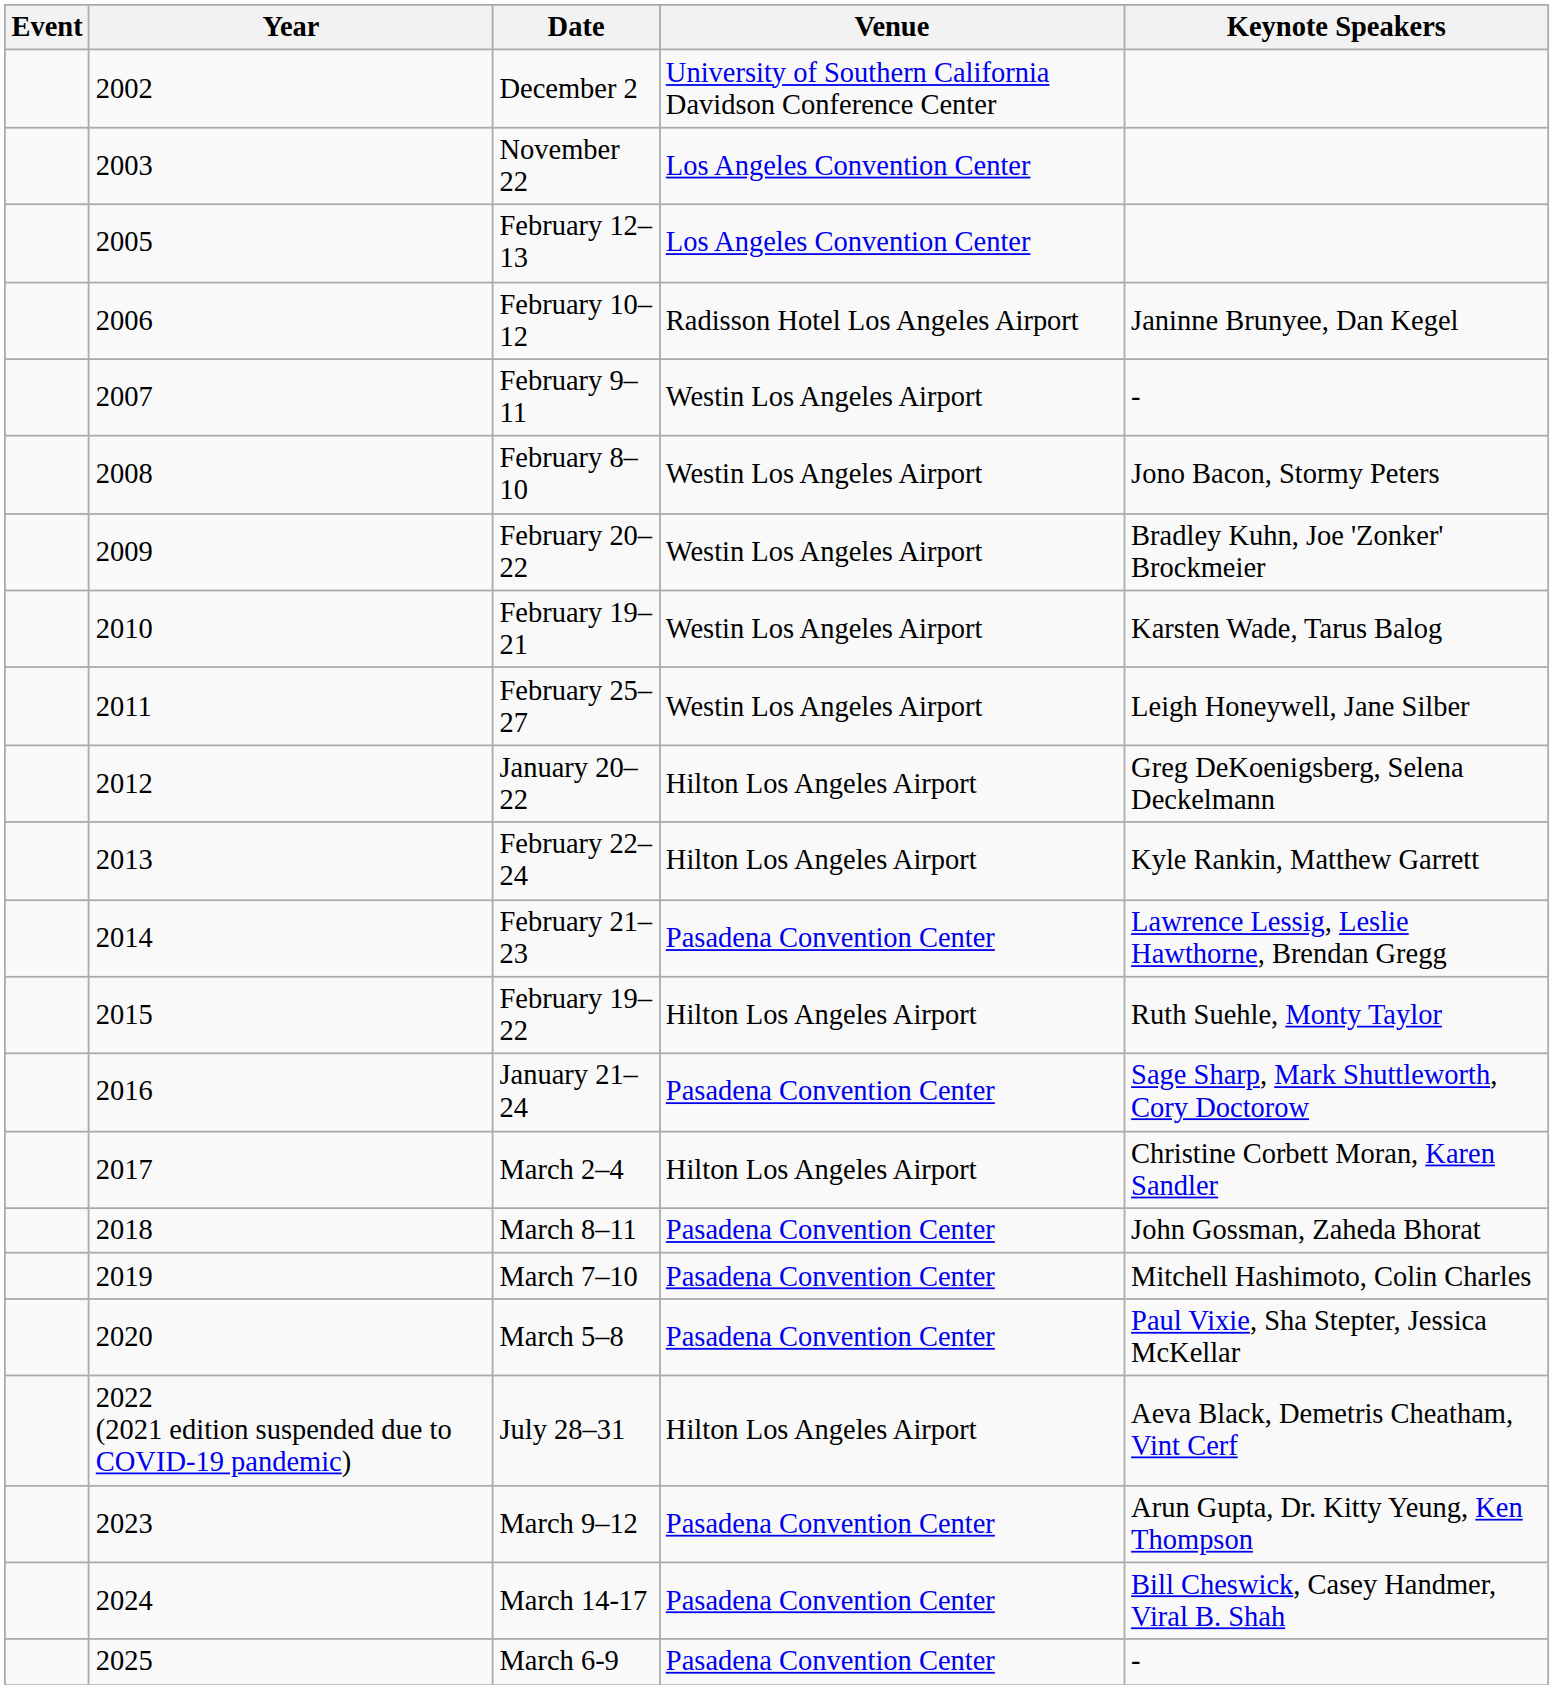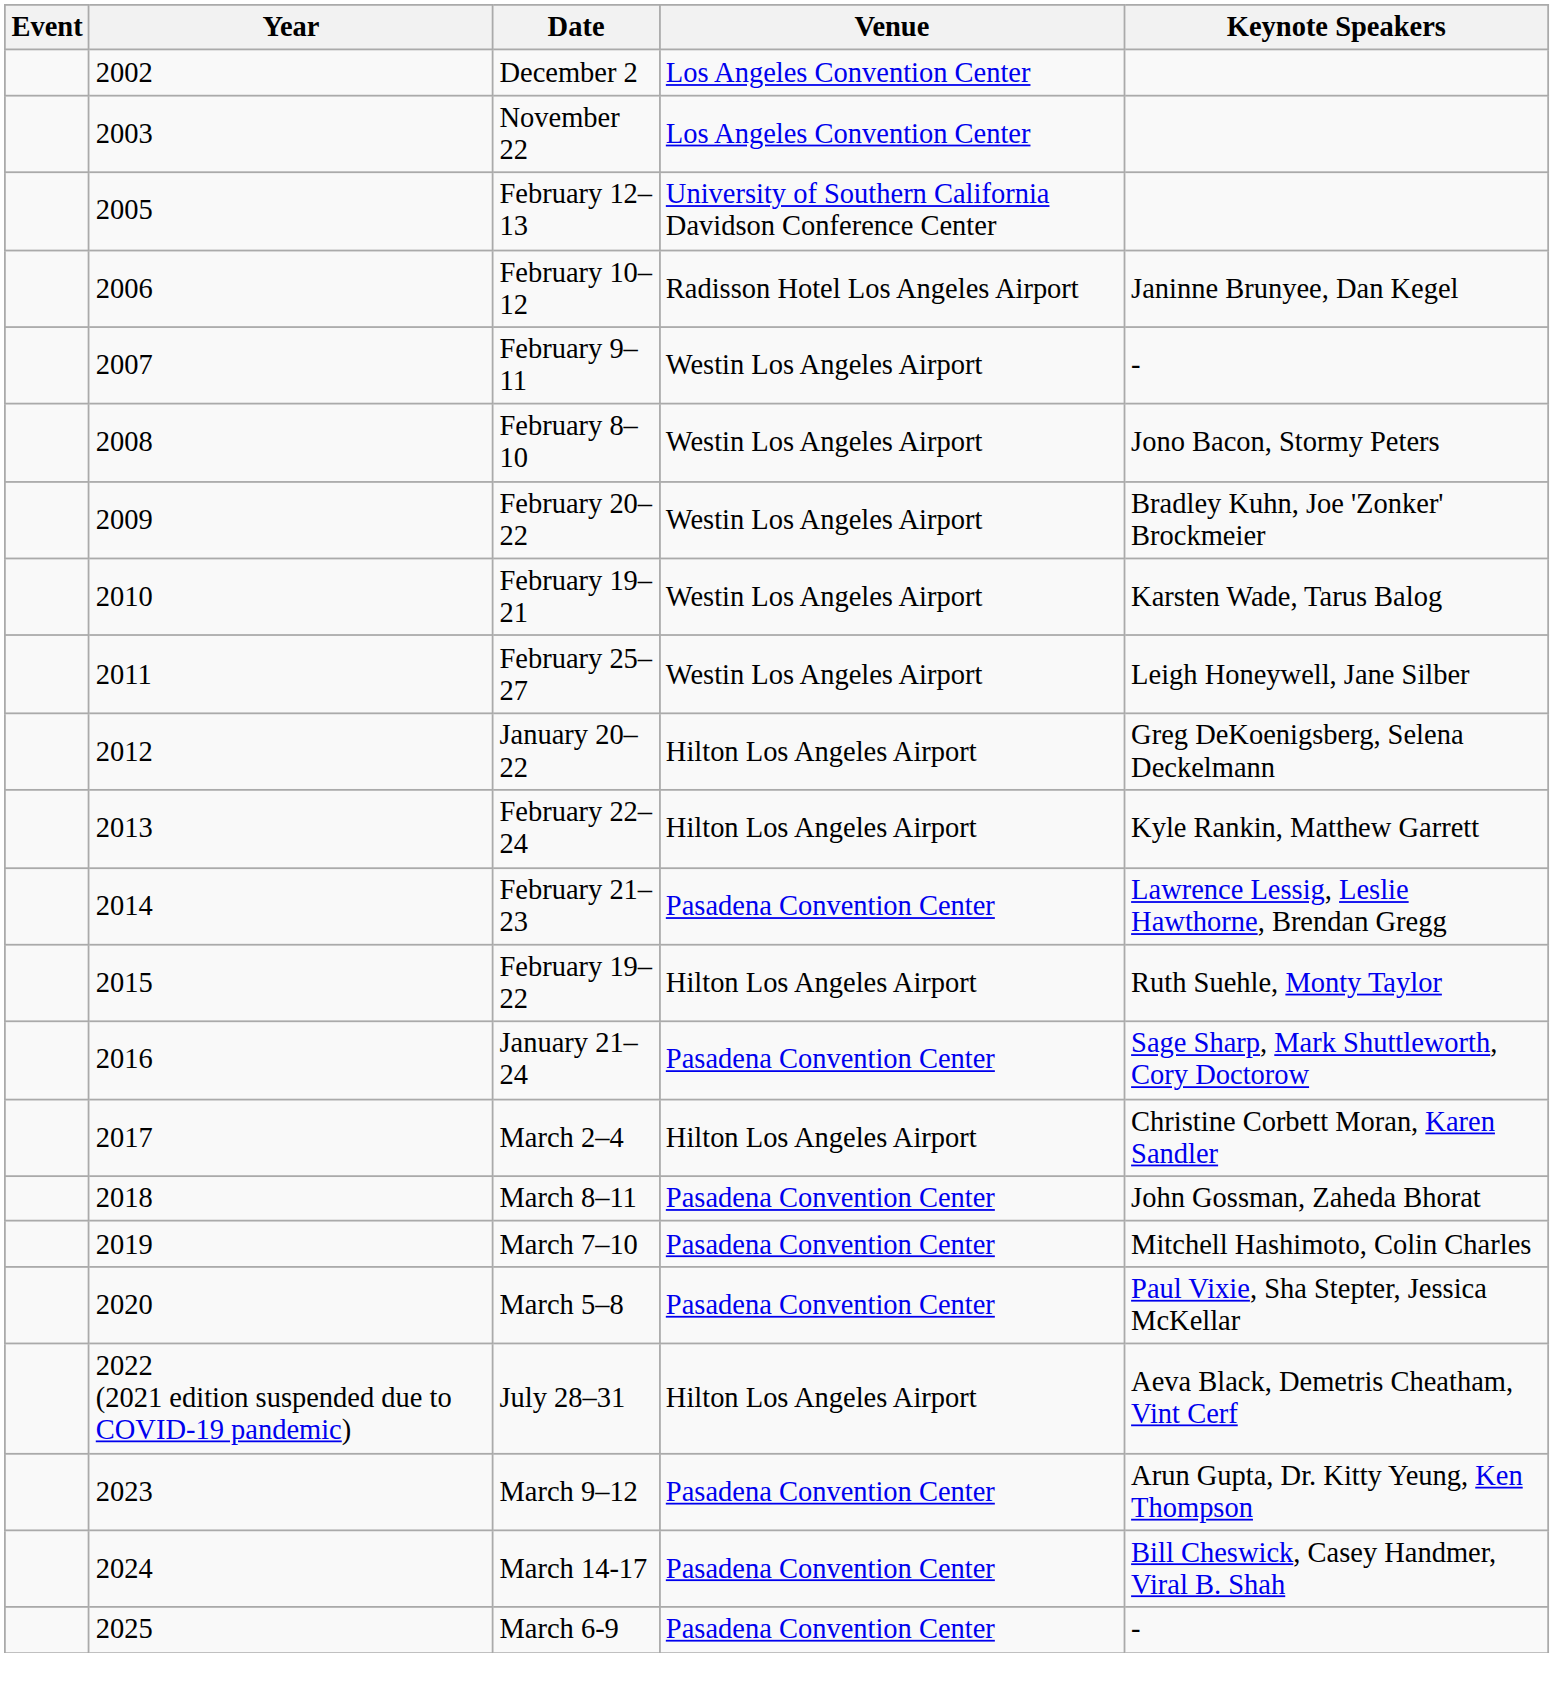 <table class="wikitable">
 <tr>
 <th>Event</th>
 <th>Year</th>
 <th>Date</th>
 <th>Venue</th>
 <th>Keynote Speakers</th>
 </tr>
 <tr>
 <td></td>
 <td>2002</td>
 <td>December 2</td>
-<td><a href='#'>University of Southern California</a> Davidson Conference Center</td>
+<td><a href='#'>Los Angeles Convention Center</a></td>
 <td></td>
 </tr>
 <tr>
 <td></td>
 <td>2003</td>
 <td>November 22</td>
 <td><a href='#'>Los Angeles Convention Center</a></td>
 <td></td>
 </tr>
 <tr>
 <td></td>
 <td>2005</td>
 <td>February 12–13</td>
-<td><a href='#'>Los Angeles Convention Center</a></td>
+<td><a href='#'>University of Southern California</a> Davidson Conference Center</td>
 <td></td>
 </tr>
 <tr>
 <td></td>
 <td>2006</td>
 <td>February 10–12</td>
 <td>Radisson Hotel Los Angeles Airport </td>
 <td>Janinne Brunyee, Dan Kegel</td>
 </tr>
 <tr>
 <td></td>
 <td>2007</td>
 <td>February 9–11</td>
 <td>Westin Los Angeles Airport </td>
 <td>-</td>
 </tr>
 <tr>
 <td></td>
 <td>2008</td>
 <td>February 8–10</td>
 <td>Westin Los Angeles Airport </td>
 <td>Jono Bacon, Stormy Peters</td>
 </tr>
 <tr>
 <td></td>
 <td>2009</td>
 <td>February 20–22</td>
 <td>Westin Los Angeles Airport </td>
 <td>Bradley Kuhn, Joe 'Zonker' Brockmeier</td>
 </tr>
 <tr>
 <td></td>
 <td>2010</td>
 <td>February 19–21</td>
 <td>Westin Los Angeles Airport </td>
 <td>Karsten Wade, Tarus Balog</td>
 </tr>
 <tr>
 <td></td>
 <td>2011</td>
 <td>February 25–27</td>
 <td>Westin Los Angeles Airport </td>
 <td>Leigh Honeywell, Jane Silber</td>
 </tr>
 <tr>
 <td></td>
 <td>2012</td>
 <td>January 20–22</td>
 <td>Hilton Los Angeles Airport</td>
 <td>Greg DeKoenigsberg, Selena Deckelmann</td>
 </tr>
 <tr>
 <td></td>
 <td>2013</td>
 <td>February 22–24</td>
 <td>Hilton Los Angeles Airport </td>
 <td>Kyle Rankin, Matthew Garrett</td>
 </tr>
 <tr>
 <td></td>
 <td>2014</td>
 <td>February 21–23</td>
 <td><a href='#'>Pasadena Convention Center</a></td>
 <td><a href='#'>Lawrence Lessig</a>, <a href='#'>Leslie Hawthorne</a>, Brendan Gregg</td>
 </tr>
 <tr>
 <td></td>
 <td>2015</td>
 <td>February 19–22</td>
 <td>Hilton Los Angeles Airport</td>
 <td>Ruth Suehle, <a href='#'>Monty Taylor</a></td>
 </tr>
 <tr>
 <td></td>
 <td>2016</td>
 <td>January 21–24</td>
 <td><a href='#'>Pasadena Convention Center</a></td>
 <td><a href='#'>Sage Sharp</a>, <a href='#'>Mark Shuttleworth</a>, <a href='#'>Cory Doctorow</a></td>
 </tr>
 <tr>
 <td></td>
 <td>2017</td>
 <td>March 2–4</td>
 <td>Hilton Los Angeles Airport </td>
 <td>Christine Corbett Moran, <a href='#'>Karen Sandler</a></td>
 </tr>
 <tr>
 <td></td>
 <td>2018</td>
 <td>March 8–11</td>
 <td><a href='#'>Pasadena Convention Center</a></td>
 <td>John Gossman, Zaheda Bhorat</td>
 </tr>
 <tr>
 <td></td>
 <td>2019</td>
 <td>March 7–10</td>
 <td><a href='#'>Pasadena Convention Center</a></td>
 <td>Mitchell Hashimoto, Colin Charles</td>
 </tr>
 <tr>
 <td></td>
 <td>2020</td>
 <td>March 5–8</td>
 <td><a href='#'>Pasadena Convention Center</a></td>
 <td><a href='#'>Paul Vixie</a>, Sha Stepter, Jessica McKellar</td>
 </tr>
 <tr>
 <td></td>
 <td>2022<br>(2021 edition suspended due to <a href='#'>COVID-19 pandemic</a>)</td>
 <td>July 28–31</td>
 <td>Hilton Los Angeles Airport</td>
 <td>Aeva Black, Demetris Cheatham, <a href='#'>Vint Cerf</a></td>
 </tr>
 <tr>
 <td></td>
 <td>2023</td>
 <td>March 9–12</td>
 <td><a href='#'>Pasadena Convention Center</a></td>
 <td>Arun Gupta, Dr. Kitty Yeung, <a href='#'>Ken Thompson</a></td>
 </tr>
 <tr>
 <td></td>
 <td>2024</td>
 <td>March 14-17</td>
 <td><a href='#'>Pasadena Convention Center</a></td>
 <td><a href='#'>Bill Cheswick</a>, Casey Handmer, <a href='#'>Viral B. Shah</a></td>
 </tr>
 <tr>
 <td></td>
 <td>2025</td>
 <td>March 6-9</td>
 <td><a href='#'>Pasadena Convention Center</a></td>
 <td>-</td>
 </tr>
 </table>
